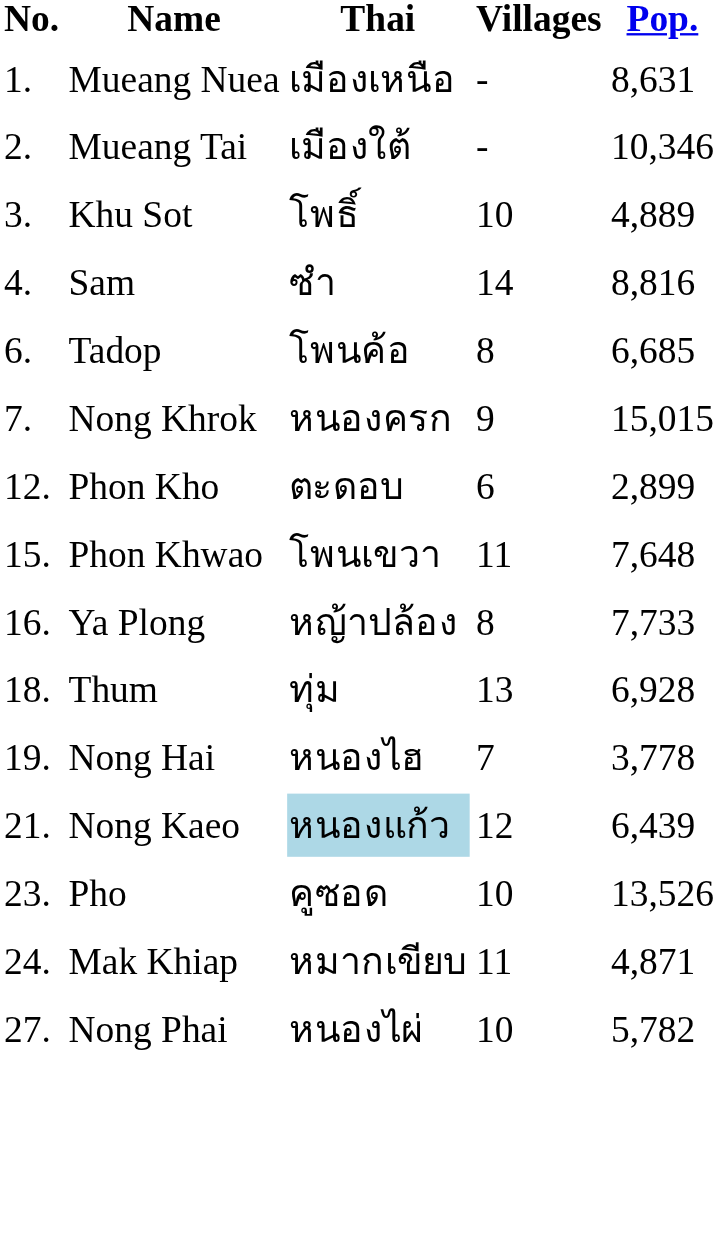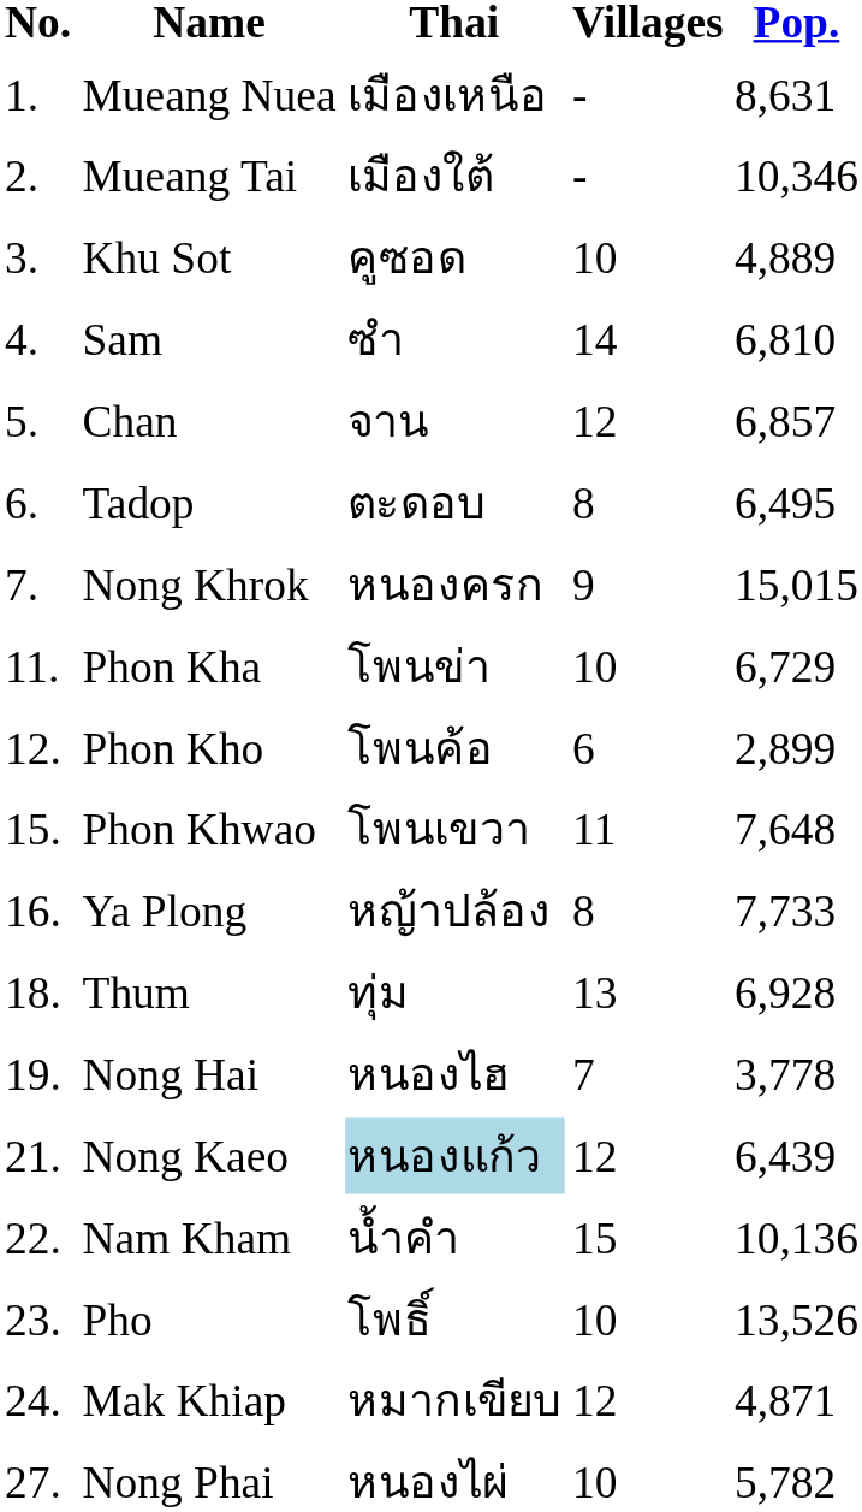 <table>
 <tr>
 <th>No.</th>
 <th>Name</th>
 <th>Thai</th>
 <th>Villages</th>
 <th><a href='#'>Pop.</a></th>
 </tr>
 <tr>
 <td>1.</td>
 <td>Mueang Nuea</td>
 <td>เมืองเหนือ</td>
 <td>-</td>
 <td>8,631</td>
 </tr>
 <tr>
 <td>2.</td>
 <td>Mueang Tai</td>
 <td>เมืองใต้</td>
 <td>-</td>
 <td>10,346</td>
 </tr>
 <tr>
 <td>3.</td>
 <td>Khu Sot</td>
-<td>โพธิ์</td>
+<td>คูซอด</td>
 <td>10</td>
 <td>4,889</td>
 </tr>
 <tr>
 <td>4.</td>
 <td>Sam</td>
 <td>ซำ</td>
 <td>14</td>
-<td>8,816</td>
+<td>6,810</td>
+</tr>
+<tr>
+<td>5.</td>
+<td>Chan</td>
+<td>จาน</td>
+<td>12</td>
+<td>6,857</td>
 </tr>
 <tr>
 <td>6.</td>
 <td>Tadop</td>
-<td>โพนค้อ</td>
+<td>ตะดอบ</td>
 <td>8</td>
-<td>6,685</td>
+<td>6,495</td>
 </tr>
 <tr>
 <td>7.</td>
 <td>Nong Khrok</td>
 <td>หนองครก</td>
 <td>9</td>
 <td>15,015</td>
 </tr>
 <tr>
+<td>11.</td>
+<td>Phon Kha</td>
+<td>โพนข่า</td>
+<td>10</td>
+<td>6,729</td>
+</tr>
+<tr>
 <td>12.</td>
 <td>Phon Kho</td>
-<td>ตะดอบ</td>
+<td>โพนค้อ</td>
 <td>6</td>
 <td>2,899</td>
 </tr>
 <tr>
 <td>15.</td>
 <td>Phon Khwao</td>
 <td>โพนเขวา</td>
 <td>11</td>
 <td>7,648</td>
 </tr>
 <tr>
 <td>16.</td>
 <td>Ya Plong</td>
 <td>หญ้าปล้อง</td>
 <td>8</td>
 <td>7,733</td>
 </tr>
 <tr>
 <td>18.</td>
 <td>Thum</td>
 <td>ทุ่ม</td>
 <td>13</td>
 <td>6,928</td>
 </tr>
 <tr>
 <td>19.</td>
 <td>Nong Hai</td>
 <td>หนองไฮ</td>
 <td>7</td>
 <td>3,778</td>
 </tr>
 <tr>
 <td>21.</td>
 <td>Nong Kaeo</td>
 <td style="background: lightblue;">หนองแก้ว</td>
 <td>12</td>
 <td>6,439</td>
 </tr>
 <tr>
+<td>22.</td>
+<td>Nam Kham</td>
+<td>น้ำคำ</td>
+<td>15</td>
+<td>10,136</td>
+</tr>
+<tr>
 <td>23.</td>
 <td>Pho</td>
-<td>คูซอด</td>
+<td>โพธิ์</td>
 <td>10</td>
 <td>13,526</td>
 </tr>
 <tr>
 <td>24.</td>
 <td>Mak Khiap</td>
 <td>หมากเขียบ</td>
-<td>11</td>
+<td>12</td>
 <td>4,871</td>
 </tr>
 <tr>
 <td>27.</td>
 <td>Nong Phai</td>
 <td>หนองไผ่</td>
 <td>10</td>
 <td>5,782</td>
 </tr>
 </table>
